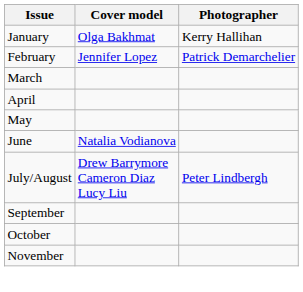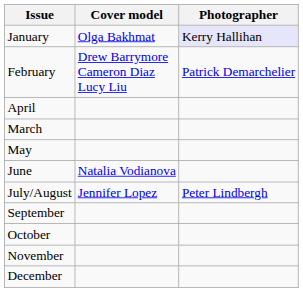 <table class="sortable wikitable">
 <tr>
 <th>Issue</th>
 <th>Cover model</th>
 <th>Photographer</th>
 </tr>
 <tr>
 <td>January</td>
 <td><a href='#'>Olga Bakhmat</a></td>
-<td>Kerry Hallihan</td>
+<td style="background: lavender;">Kerry Hallihan</td>
 </tr>
 <tr>
 <td>February</td>
-<td><a href='#'>Jennifer Lopez</a></td>
+<td><a href='#'>Drew Barrymore</a><br><a href='#'>Cameron Diaz</a><br><a href='#'>Lucy Liu</a></td>
 <td><a href='#'>Patrick Demarchelier</a></td>
 </tr>
 <tr>
-<td>March</td>
+<td>April</td>
 <td></td>
 <td></td>
 </tr>
 <tr>
-<td>April</td>
+<td>March</td>
 <td></td>
 <td></td>
 </tr>
 <tr>
 <td>May</td>
 <td></td>
 <td></td>
 </tr>
 <tr>
 <td>June</td>
 <td><a href='#'>Natalia Vodianova</a></td>
 <td></td>
 </tr>
 <tr>
 <td>July/August</td>
-<td><a href='#'>Drew Barrymore</a><br><a href='#'>Cameron Diaz</a><br><a href='#'>Lucy Liu</a></td>
+<td><a href='#'>Jennifer Lopez</a></td>
 <td><a href='#'>Peter Lindbergh</a></td>
 </tr>
 <tr>
 <td>September</td>
 <td></td>
 <td></td>
 </tr>
 <tr>
 <td>October</td>
 <td></td>
 <td></td>
 </tr>
 <tr>
 <td>November</td>
 <td></td>
 <td></td>
 </tr>
+<tr>
+<td>December</td>
+<td></td>
+<td></td>
+</tr>
 </table>
